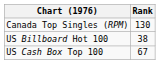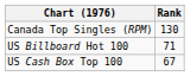 <table class="wikitable sortable">
 <tr>
 <th align="left">Chart (1976)</th>
 <th style="text-align:center;">Rank</th>
 </tr>
 <tr>
 <td>Canada Top Singles (<em>RPM</em>)</td>
 <td style="text-align:center;">130</td>
 </tr>
 <tr>
 <td>US <em>Billboard</em> Hot 100</td>
-<td style="text-align:center;">38</td>
+<td style="text-align:center;">71</td>
 </tr>
 <tr>
 <td>US <em>Cash Box</em> Top 100</td>
 <td style="text-align:center;">67</td>
 </tr>
 </table>
